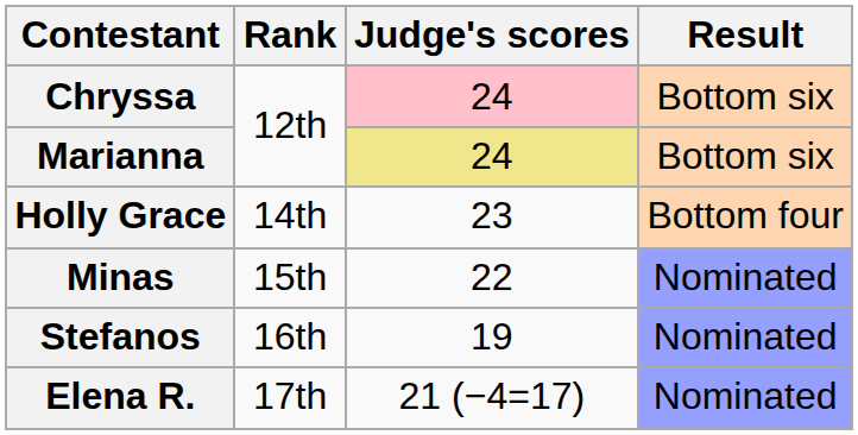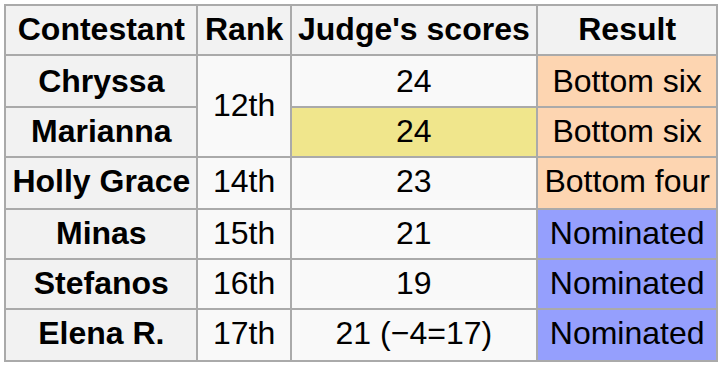 <table class="wikitable sortable plainrowheaders" style="text-align:center;">
 <tr>
 <th scope="col">Contestant</th>
 <th scope="col">Rank</th>
 <th scope="col">Judge's scores</th>
 <th scope="col">Result</th>
 </tr>
 <tr>
 <th scope="row">Chryssa</th>
 <td rowspan="2">12th</td>
-<td style="background: pink;">24</td>
+<td>24</td>
 <td style="background:#fdd5b1">Bottom six</td>
 </tr>
 <tr>
 <th scope="row">Marianna</th>
 <td style="background: khaki;">24</td>
 <td style="background:#fdd5b1">Bottom six</td>
 </tr>
 <tr>
 <th scope="row">Holly Grace</th>
 <td>14th</td>
 <td>23</td>
 <td style="background:#fdd5b1">Bottom four</td>
 </tr>
 <tr>
 <th scope="row">Minas</th>
 <td>15th</td>
-<td>22</td>
+<td>21</td>
 <td style="background:#959ffd">Nominated</td>
 </tr>
 <tr>
 <th scope="row">Stefanos</th>
 <td>16th</td>
 <td>19</td>
 <td style="background:#959ffd">Nominated</td>
 </tr>
 <tr>
 <th scope="row">Elena R.</th>
 <td>17th</td>
 <td>21 (−4=17)</td>
 <td style="background:#959ffd">Nominated</td>
 </tr>
 <tr>
 </tr>
 </table>
